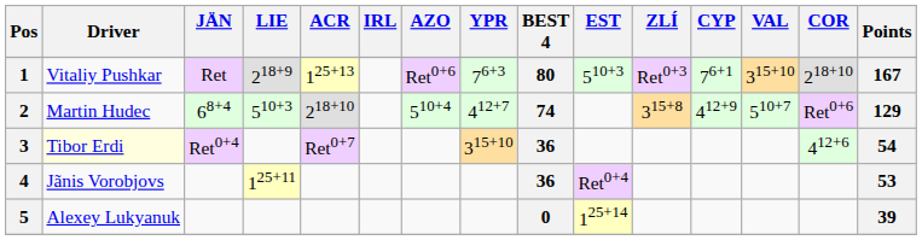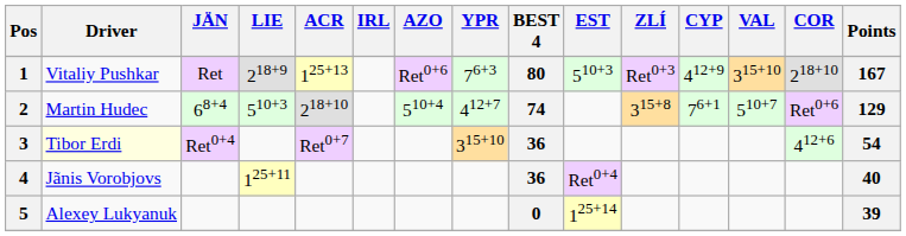 <table class="wikitable" style="font-size: 85%; text-align: center;">
 <tr valign="top">
 <th valign="middle">Pos</th>
 <th valign="middle">Driver</th>
 <th><a href='#'>JÄN</a><br></th>
 <th><a href='#'>LIE</a><br></th>
 <th><a href='#'>ACR</a><br></th>
 <th><a href='#'>IRL</a><br></th>
 <th><a href='#'>AZO</a><br></th>
 <th><a href='#'>YPR</a><br></th>
 <th>BEST<br>4</th>
 <th><a href='#'>EST</a><br></th>
 <th><a href='#'>ZLÍ</a><br></th>
 <th><a href='#'>CYP</a><br></th>
 <th><a href='#'>VAL</a><br></th>
 <th><a href='#'>COR</a><br></th>
 <th valign="middle">Points</th>
 </tr>
 <tr>
 </tr>
 <tr>
 <th>1</th>
 <td align=left> <a href='#'>Vitaliy Pushkar</a></td>
 <td style="background:#efcfff;">Ret</td>
 <td style="background:#dfdfdf;">2<sup>18+9</sup></td>
 <td style="background:#ffffbf;">1<sup>25+13</sup></td>
 <td></td>
 <td style="background:#efcfff;">Ret<sup>0+6</sup></td>
 <td style="background:#dfffdf;">7<sup>6+3</sup></td>
 <th>80</th>
 <td style="background:#dfffdf;">5<sup>10+3</sup></td>
 <td style="background:#efcfff;">Ret<sup>0+3</sup></td>
-<td style="background:#dfffdf;">7<sup>6+1</sup></td>
+<td style="background:#dfffdf;">4<sup>12+9</sup></td>
 <td style="background:#ffdf9f;">3<sup>15+10</sup></td>
 <td style="background:#dfdfdf;">2<sup>18+10</sup></td>
 <th>167</th>
 </tr>
 <tr>
 <th>2</th>
 <td align=left> <a href='#'>Martin Hudec</a></td>
 <td style="background:#dfffdf;">6<sup>8+4</sup></td>
 <td style="background:#dfffdf;">5<sup>10+3</sup></td>
 <td style="background:#dfdfdf;">2<sup>18+10</sup></td>
 <td></td>
 <td style="background:#dfffdf;">5<sup>10+4</sup></td>
 <td style="background:#dfffdf;">4<sup>12+7</sup></td>
 <th>74</th>
 <td></td>
 <td style="background:#ffdf9f;">3<sup>15+8</sup></td>
-<td style="background:#dfffdf;">4<sup>12+9</sup></td>
+<td style="background:#dfffdf;">7<sup>6+1</sup></td>
 <td style="background:#dfffdf;">5<sup>10+7</sup></td>
 <td style="background:#efcfff;">Ret<sup>0+6</sup></td>
 <th>129</th>
 </tr>
 <tr>
 <th>3</th>
 <td align=left style="background: lightyellow;"> <a href='#'>Tibor Erdi</a></td>
 <td style="background:#efcfff;">Ret<sup>0+4</sup></td>
 <td></td>
 <td style="background:#efcfff;">Ret<sup>0+7</sup></td>
 <td></td>
 <td></td>
 <td style="background:#ffdf9f;">3<sup>15+10</sup></td>
 <th>36</th>
 <td></td>
 <td></td>
 <td></td>
 <td></td>
 <td style="background:#dfffdf;">4<sup>12+6</sup></td>
 <th>54</th>
 </tr>
 <tr>
 <th>4</th>
 <td align=left> <a href='#'>Jãnis Vorobjovs</a></td>
 <td></td>
 <td style="background:#ffffbf;">1<sup>25+11</sup></td>
 <td></td>
 <td></td>
 <td></td>
 <td></td>
 <th>36</th>
 <td style="background:#efcfff;">Ret<sup>0+4</sup></td>
 <td></td>
 <td></td>
 <td></td>
 <td></td>
-<th>53</th>
+<th>40</th>
 </tr>
 <tr>
 <th>5</th>
 <td align=left> <a href='#'>Alexey Lukyanuk</a></td>
 <td></td>
 <td></td>
 <td></td>
 <td></td>
 <td></td>
 <td></td>
 <th>0</th>
 <td style="background:#ffffbf;">1<sup>25+14</sup></td>
 <td></td>
 <td></td>
 <td></td>
 <td></td>
 <th>39</th>
 </tr>
 <tr>
 </tr>
 </table>
